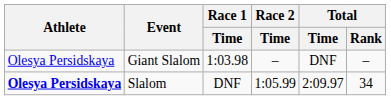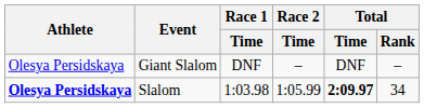 <table class="wikitable" style="font-size:90%">
 <tr>
 <th rowspan="2">Athlete</th>
 <th rowspan="2">Event</th>
 <th>Race 1</th>
 <th>Race 2</th>
 <th colspan="2">Total</th>
 </tr>
 <tr>
 <th>Time</th>
 <th>Time</th>
 <th>Time</th>
 <th>Rank</th>
 </tr>
 <tr>
 <td><a href='#'>Olesya Persidskaya</a></td>
 <td>Giant Slalom</td>
-<td align="center">1:03.98</td>
+<td align="center">DNF</td>
 <td align="center">–</td>
 <td align="center">DNF</td>
 <td align="center">–</td>
 </tr>
 <tr>
 <td><strong><a href='#'>Olesya Persidskaya</a></strong></td>
 <td>Slalom</td>
-<td align="center">DNF</td>
+<td align="center">1:03.98</td>
 <td align="center">1:05.99</td>
-<td align="center">2:09.97</td>
+<td align="center"><strong>2:09.97</strong></td>
 <td align="center">34</td>
 </tr>
 </table>
